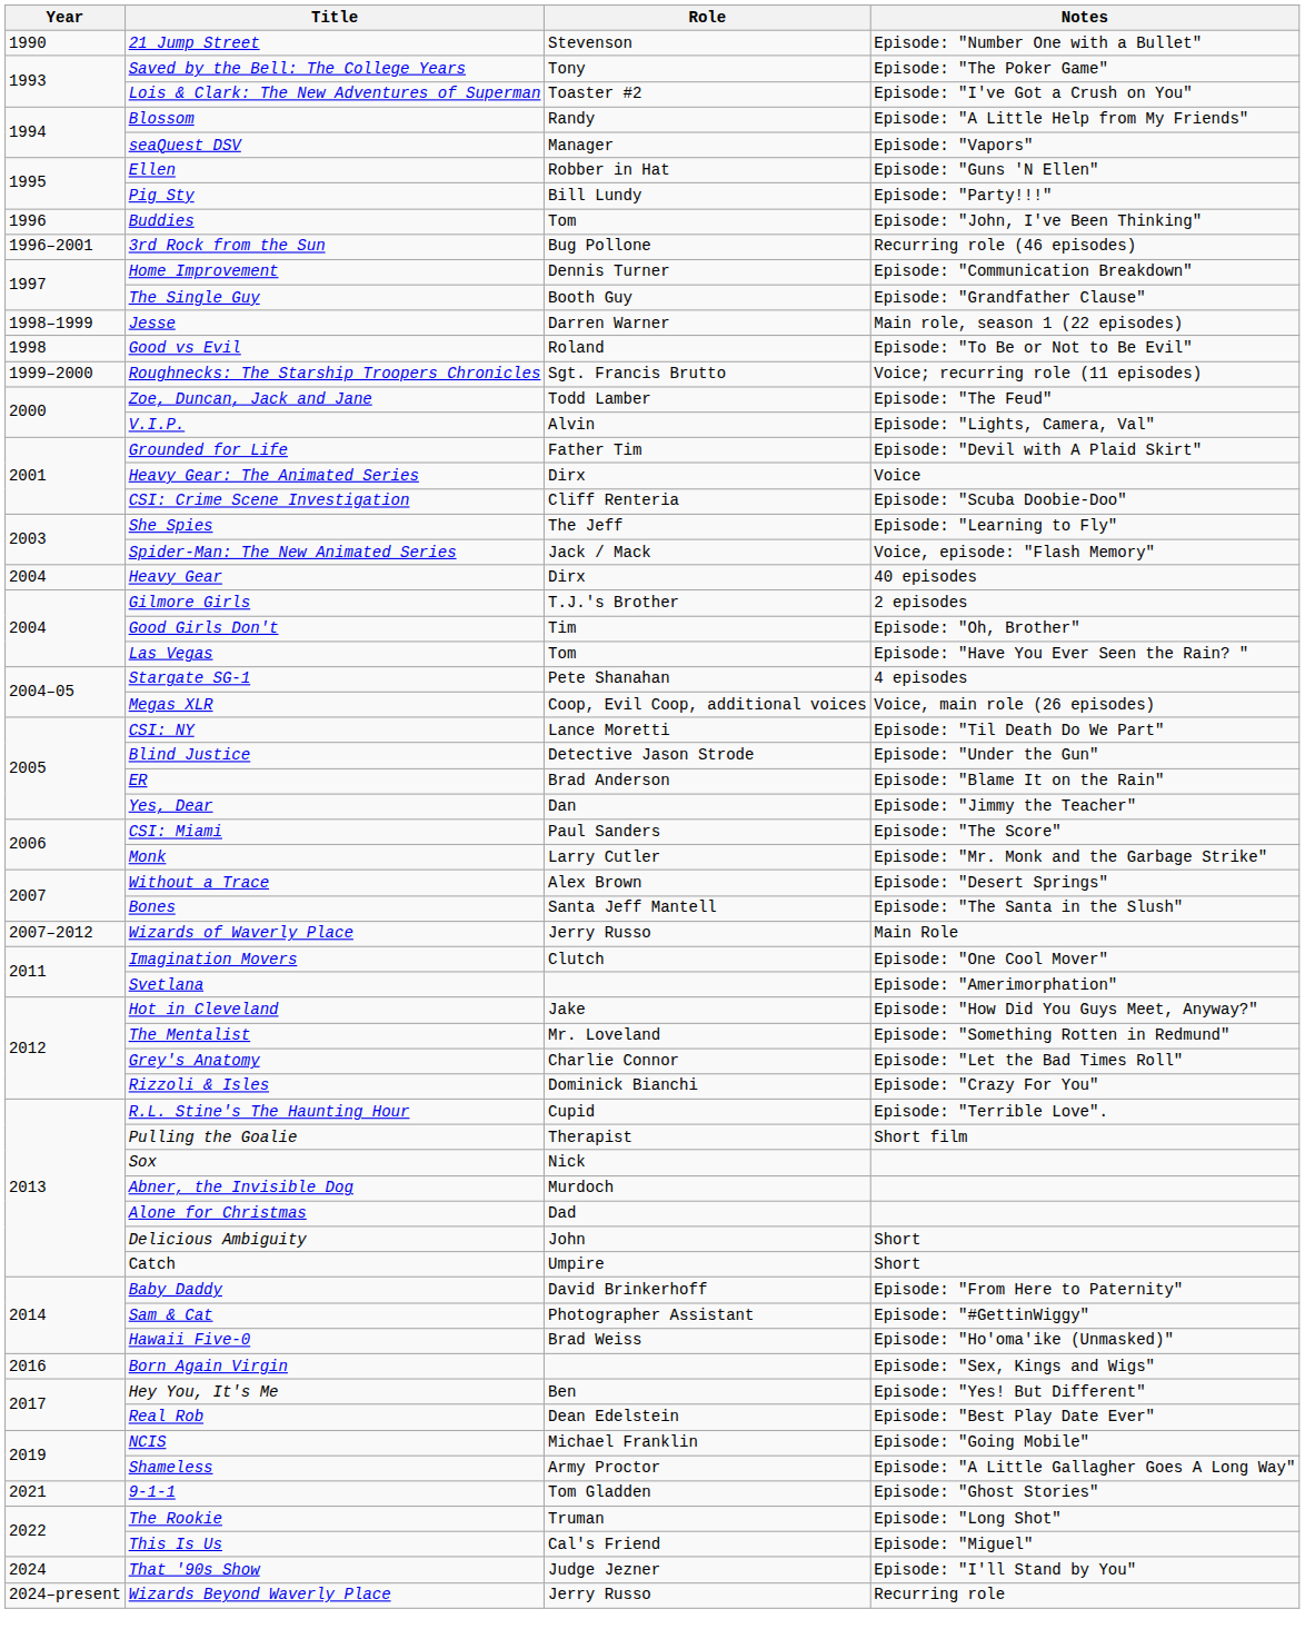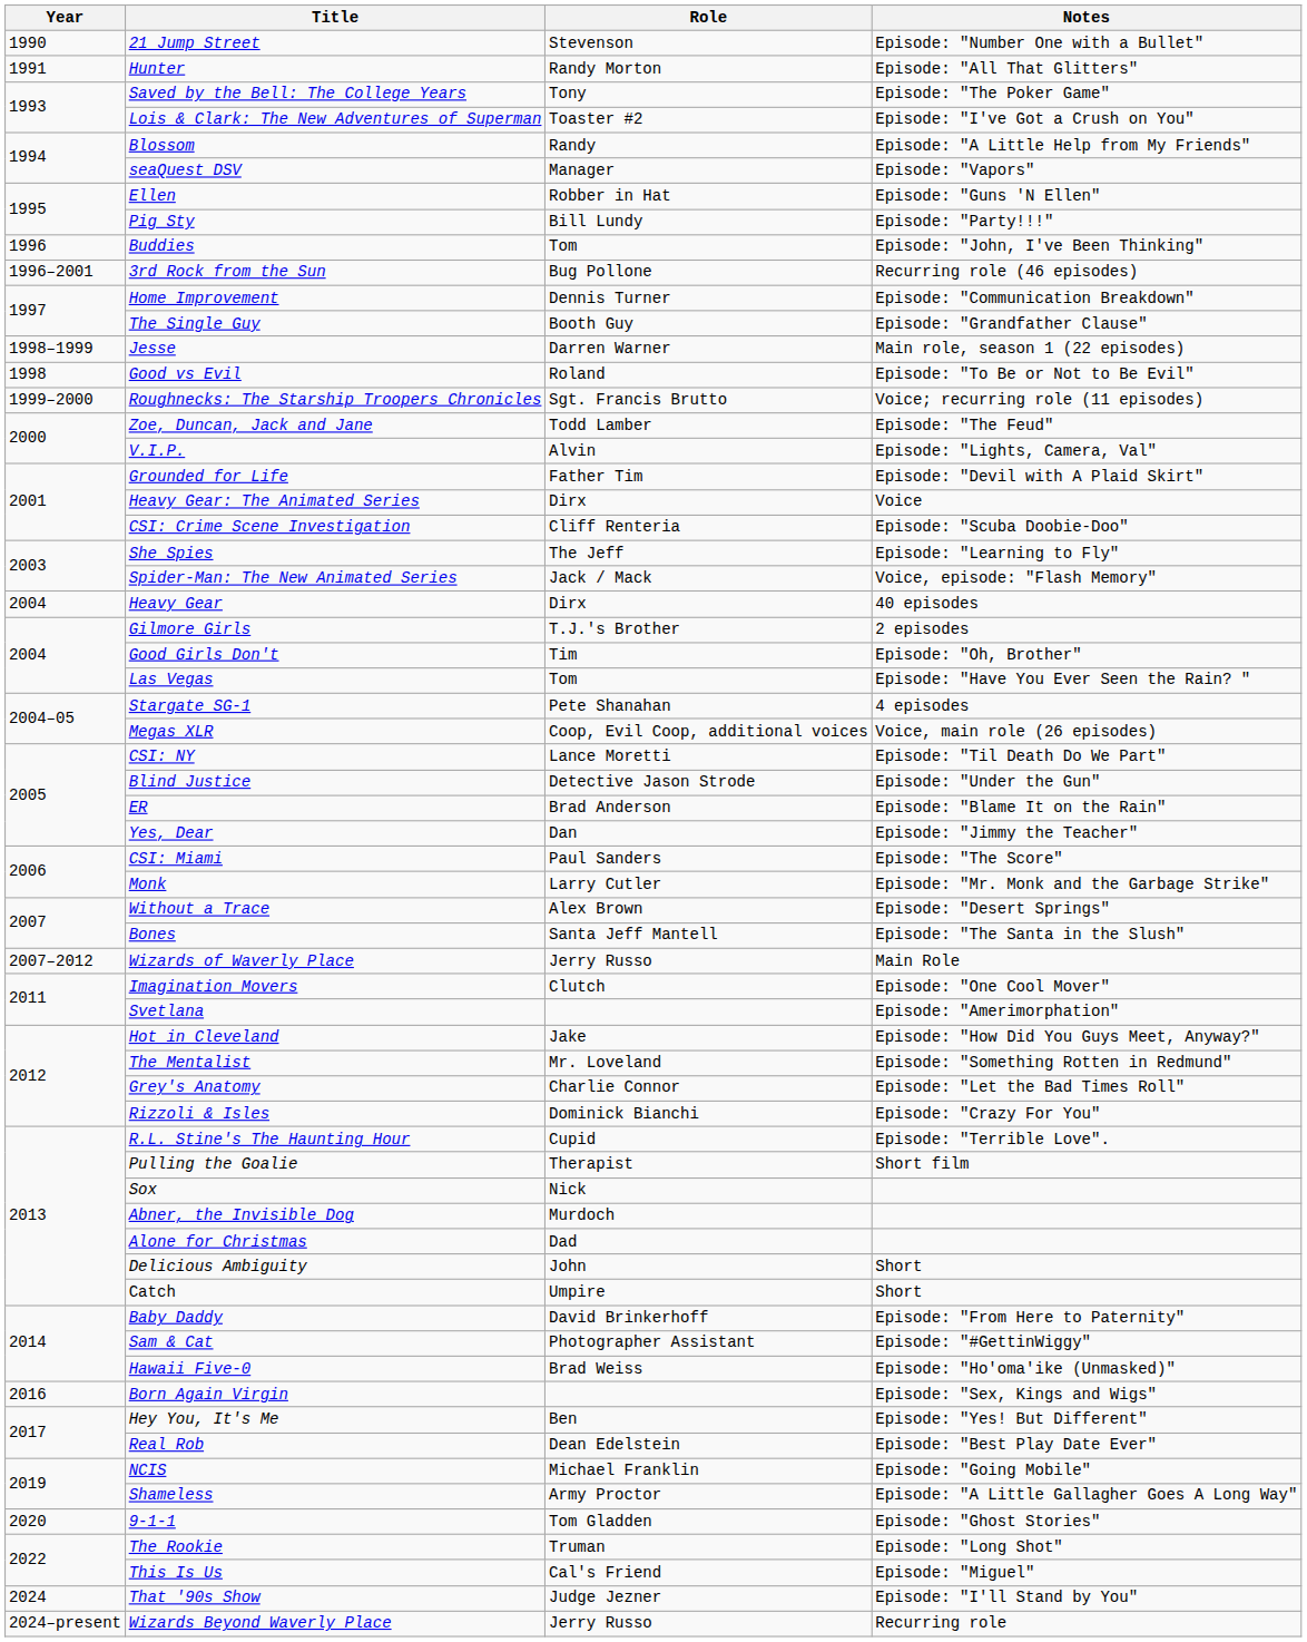 <table class="wikitable sortable">
 <tr>
 <th>Year</th>
 <th>Title</th>
 <th>Role</th>
 <th>Notes</th>
 </tr>
 <tr>
 <td>1990</td>
 <td><em><a href='#'>21 Jump Street</a></em></td>
 <td>Stevenson</td>
 <td>Episode: "Number One with a Bullet"</td>
+</tr>
+<tr>
+<td>1991</td>
+<td><em><a href='#'>Hunter</a></em></td>
+<td>Randy Morton</td>
+<td>Episode: "All That Glitters"</td>
 </tr>
 <tr>
 <td rowspan="2">1993</td>
 <td><em><a href='#'>Saved by the Bell: The College Years</a></em></td>
 <td>Tony</td>
 <td>Episode: "The Poker Game"</td>
 </tr>
 <tr>
 <td><em><a href='#'>Lois & Clark: The New Adventures of Superman</a></em></td>
 <td>Toaster #2</td>
 <td>Episode: "I've Got a Crush on You"</td>
 </tr>
 <tr>
 <td rowspan="2">1994</td>
 <td><em><a href='#'>Blossom</a></em></td>
 <td>Randy</td>
 <td>Episode: "A Little Help from My Friends"</td>
 </tr>
 <tr>
 <td><em><a href='#'>seaQuest DSV</a></em></td>
 <td>Manager</td>
 <td>Episode: "Vapors"</td>
 </tr>
 <tr>
 <td rowspan="2">1995</td>
 <td><em><a href='#'>Ellen</a></em></td>
 <td>Robber in Hat</td>
 <td>Episode: "Guns 'N Ellen"</td>
 </tr>
 <tr>
 <td><em><a href='#'>Pig Sty</a></em></td>
 <td>Bill Lundy</td>
 <td>Episode: "Party!!!"</td>
 </tr>
 <tr>
 <td>1996</td>
 <td><em><a href='#'>Buddies</a></em></td>
 <td>Tom</td>
 <td>Episode: "John, I've Been Thinking"</td>
 </tr>
 <tr>
 <td>1996–2001</td>
 <td><em><a href='#'>3rd Rock from the Sun</a></em></td>
 <td>Bug Pollone</td>
 <td>Recurring role (46 episodes)</td>
 </tr>
 <tr>
 <td rowspan="2">1997</td>
 <td><em><a href='#'>Home Improvement</a></em></td>
 <td>Dennis Turner</td>
 <td>Episode: "Communication Breakdown"</td>
 </tr>
 <tr>
 <td><em><a href='#'>The Single Guy</a></em></td>
 <td>Booth Guy</td>
 <td>Episode: "Grandfather Clause"</td>
 </tr>
 <tr>
 <td>1998–1999</td>
 <td><em><a href='#'>Jesse</a></em></td>
 <td>Darren Warner</td>
 <td>Main role, season 1 (22 episodes)</td>
 </tr>
 <tr>
 <td>1998</td>
 <td><em><a href='#'>Good vs Evil</a></em></td>
 <td>Roland</td>
 <td>Episode: "To Be or Not to Be Evil"</td>
 </tr>
 <tr>
 <td>1999–2000</td>
 <td><em><a href='#'>Roughnecks: The Starship Troopers Chronicles</a></em></td>
 <td>Sgt. Francis Brutto</td>
 <td>Voice; recurring role (11 episodes)</td>
 </tr>
 <tr>
 <td rowspan="2">2000</td>
 <td><em><a href='#'>Zoe, Duncan, Jack and Jane</a></em></td>
 <td>Todd Lamber</td>
 <td>Episode: "The Feud"</td>
 </tr>
 <tr>
 <td><em><a href='#'>V.I.P.</a></em></td>
 <td>Alvin</td>
 <td>Episode: "Lights, Camera, Val"</td>
 </tr>
 <tr>
 <td rowspan="3">2001</td>
 <td><em><a href='#'>Grounded for Life</a></em></td>
 <td>Father Tim</td>
 <td>Episode: "Devil with A Plaid Skirt"</td>
 </tr>
 <tr>
 <td><em><a href='#'>Heavy Gear: The Animated Series</a></em></td>
 <td>Dirx</td>
 <td>Voice</td>
 </tr>
 <tr>
 <td><em><a href='#'>CSI: Crime Scene Investigation</a></em></td>
 <td>Cliff Renteria</td>
 <td>Episode: "Scuba Doobie-Doo"</td>
 </tr>
 <tr>
 <td rowspan="2">2003</td>
 <td><em><a href='#'>She Spies</a></em></td>
 <td>The Jeff</td>
 <td>Episode: "Learning to Fly"</td>
 </tr>
 <tr>
 <td><em><a href='#'>Spider-Man: The New Animated Series</a></em></td>
 <td>Jack / Mack</td>
 <td>Voice, episode: "Flash Memory"</td>
 </tr>
 <tr>
 <td>2004</td>
 <td><em><a href='#'>Heavy Gear</a></em></td>
 <td>Dirx</td>
 <td>40 episodes</td>
 </tr>
 <tr>
 <td rowspan="3">2004</td>
 <td><em><a href='#'>Gilmore Girls</a></em></td>
 <td>T.J.'s Brother</td>
 <td>2 episodes</td>
 </tr>
 <tr>
 <td><em><a href='#'>Good Girls Don't</a></em></td>
 <td>Tim</td>
 <td>Episode: "Oh, Brother"</td>
 </tr>
 <tr>
 <td><em><a href='#'>Las Vegas</a></em></td>
 <td>Tom</td>
 <td>Episode: "Have You Ever Seen the Rain? "</td>
 </tr>
 <tr>
 <td rowspan="2">2004–05</td>
 <td><em><a href='#'>Stargate SG-1</a></em></td>
 <td>Pete Shanahan</td>
 <td>4 episodes</td>
 </tr>
 <tr>
 <td><em><a href='#'>Megas XLR</a></em></td>
 <td>Coop, Evil Coop, additional voices</td>
 <td>Voice, main role (26 episodes)</td>
 </tr>
 <tr>
 <td rowspan="4">2005</td>
 <td><em><a href='#'>CSI: NY</a></em></td>
 <td>Lance Moretti</td>
 <td>Episode: "Til Death Do We Part"</td>
 </tr>
 <tr>
 <td><em><a href='#'>Blind Justice</a></em></td>
 <td>Detective Jason Strode</td>
 <td>Episode: "Under the Gun"</td>
 </tr>
 <tr>
 <td><em><a href='#'>ER</a></em></td>
 <td>Brad Anderson</td>
 <td>Episode: "Blame It on the Rain"</td>
 </tr>
 <tr>
 <td><em><a href='#'>Yes, Dear</a></em></td>
 <td>Dan</td>
 <td>Episode: "Jimmy the Teacher"</td>
 </tr>
 <tr>
 <td rowspan="2">2006</td>
 <td><em><a href='#'>CSI: Miami</a></em></td>
 <td>Paul Sanders</td>
 <td>Episode: "The Score"</td>
 </tr>
 <tr>
 <td><em><a href='#'>Monk</a></em></td>
 <td>Larry Cutler</td>
 <td>Episode: "Mr. Monk and the Garbage Strike"</td>
 </tr>
 <tr>
 <td rowspan="2">2007</td>
 <td><em><a href='#'>Without a Trace</a></em></td>
 <td>Alex Brown</td>
 <td>Episode: "Desert Springs"</td>
 </tr>
 <tr>
 <td><em><a href='#'>Bones</a></em></td>
 <td>Santa Jeff Mantell</td>
 <td>Episode: "The Santa in the Slush"</td>
 </tr>
 <tr>
 <td>2007–2012</td>
 <td><em><a href='#'>Wizards of Waverly Place</a></em></td>
 <td>Jerry Russo</td>
 <td>Main Role</td>
 </tr>
 <tr>
 <td rowspan="2">2011</td>
 <td><em><a href='#'>Imagination Movers</a></em></td>
 <td>Clutch</td>
 <td>Episode: "One Cool Mover"</td>
 </tr>
 <tr>
 <td><em><a href='#'>Svetlana</a></em></td>
 <td></td>
 <td>Episode: "Amerimorphation"</td>
 </tr>
 <tr>
 <td rowspan="4">2012</td>
 <td><em><a href='#'>Hot in Cleveland</a></em></td>
 <td>Jake</td>
 <td>Episode: "How Did You Guys Meet, Anyway?"</td>
 </tr>
 <tr>
 <td><em><a href='#'>The Mentalist</a></em></td>
 <td>Mr. Loveland</td>
 <td>Episode: "Something Rotten in Redmund"</td>
 </tr>
 <tr>
 <td><em><a href='#'>Grey's Anatomy</a></em></td>
 <td>Charlie Connor</td>
 <td>Episode: "Let the Bad Times Roll"</td>
 </tr>
 <tr>
 <td><em><a href='#'>Rizzoli & Isles</a></em></td>
 <td>Dominick Bianchi</td>
 <td>Episode: "Crazy For You"</td>
 </tr>
 <tr>
 <td rowspan="7">2013</td>
 <td><em><a href='#'>R.L. Stine's The Haunting Hour</a></em></td>
 <td>Cupid</td>
 <td>Episode: "Terrible Love".</td>
 </tr>
 <tr>
 <td><em>Pulling the Goalie</em></td>
 <td>Therapist</td>
 <td>Short film</td>
 </tr>
 <tr>
 <td><em>Sox</em></td>
 <td>Nick</td>
 <td></td>
 </tr>
 <tr>
 <td><em><a href='#'>Abner, the Invisible Dog</a></em></td>
 <td>Murdoch</td>
 <td></td>
 </tr>
 <tr>
 <td><em><a href='#'>Alone for Christmas</a></em></td>
 <td>Dad</td>
 <td></td>
 </tr>
 <tr>
 <td><em>Delicious Ambiguity</em></td>
 <td>John</td>
 <td>Short</td>
 </tr>
 <tr>
 <td>Catch</td>
 <td>Umpire</td>
 <td>Short</td>
 </tr>
 <tr>
 <td rowspan="3">2014</td>
 <td><em><a href='#'>Baby Daddy</a></em></td>
 <td>David Brinkerhoff</td>
 <td>Episode: "From Here to Paternity"</td>
 </tr>
 <tr>
 <td><em><a href='#'>Sam & Cat</a></em></td>
 <td>Photographer Assistant</td>
 <td>Episode: "#GettinWiggy"</td>
 </tr>
 <tr>
 <td><em><a href='#'>Hawaii Five-0</a></em></td>
 <td>Brad Weiss</td>
 <td>Episode: "Ho'oma'ike (Unmasked)"</td>
 </tr>
 <tr>
 <td>2016</td>
 <td><em><a href='#'>Born Again Virgin</a></em></td>
 <td></td>
 <td>Episode: "Sex, Kings and Wigs"</td>
 </tr>
 <tr>
 <td rowspan="2">2017</td>
 <td><em>Hey You, It's Me</em></td>
 <td>Ben</td>
 <td>Episode: "Yes! But Different"</td>
 </tr>
 <tr>
 <td><em><a href='#'>Real Rob</a></em></td>
 <td>Dean Edelstein</td>
 <td>Episode: "Best Play Date Ever"</td>
 </tr>
 <tr>
 <td rowspan="2">2019</td>
 <td><em><a href='#'>NCIS</a></em></td>
 <td>Michael Franklin</td>
 <td>Episode: "Going Mobile"</td>
 </tr>
 <tr>
 <td><em><a href='#'>Shameless</a></em></td>
 <td>Army Proctor</td>
 <td>Episode: "A Little Gallagher Goes A Long Way"</td>
 </tr>
 <tr>
-<td>2021</td>
+<td>2020</td>
 <td><a href='#'><em>9-1-1</em></a></td>
 <td>Tom Gladden</td>
 <td>Episode: "Ghost Stories"</td>
 </tr>
 <tr>
 <td rowspan="2">2022</td>
 <td><em><a href='#'>The Rookie</a></em></td>
 <td>Truman</td>
 <td>Episode: "Long Shot"</td>
 </tr>
 <tr>
 <td><em><a href='#'>This Is Us</a></em></td>
 <td>Cal's Friend</td>
 <td>Episode: "Miguel"</td>
 </tr>
 <tr>
 <td>2024</td>
 <td><em><a href='#'>That '90s Show</a></em></td>
 <td>Judge Jezner</td>
 <td>Episode: "I'll Stand by You"</td>
 </tr>
 <tr>
 <td>2024–present</td>
 <td><em><a href='#'>Wizards Beyond Waverly Place</a></em></td>
 <td>Jerry Russo</td>
 <td>Recurring role</td>
 </tr>
 </table>
